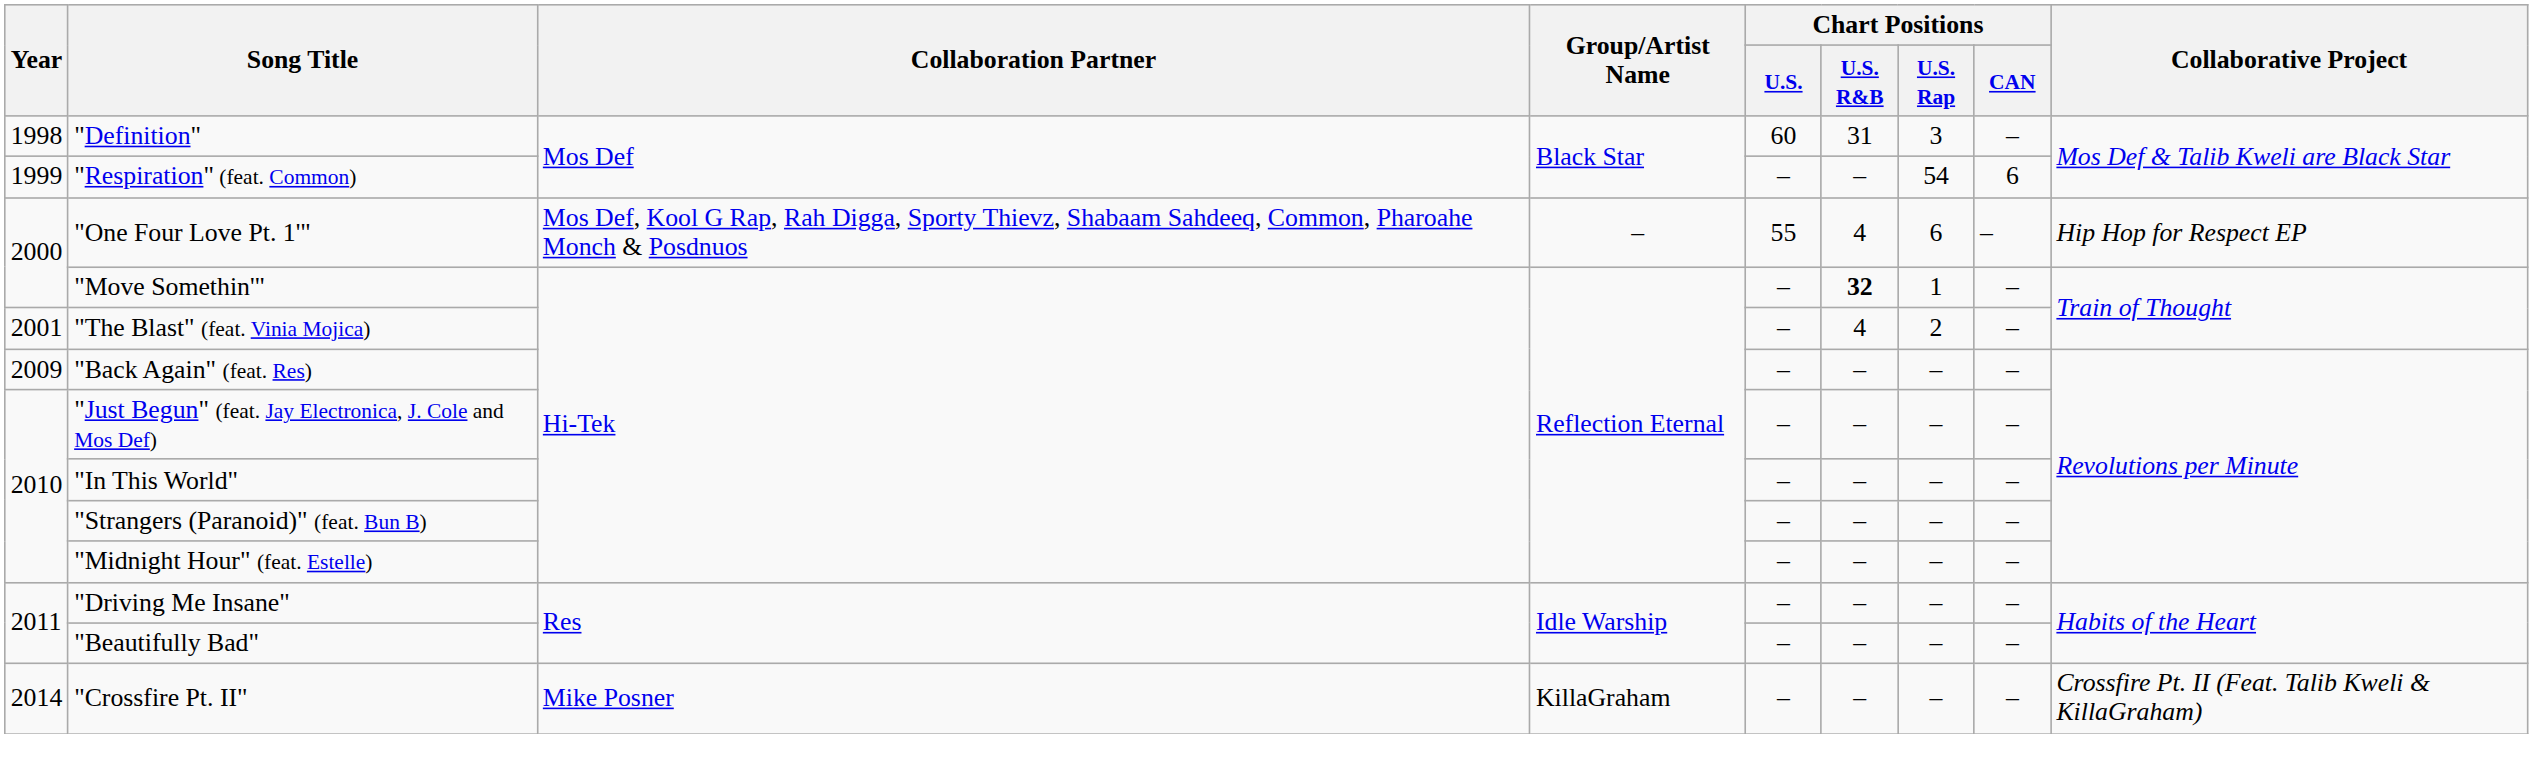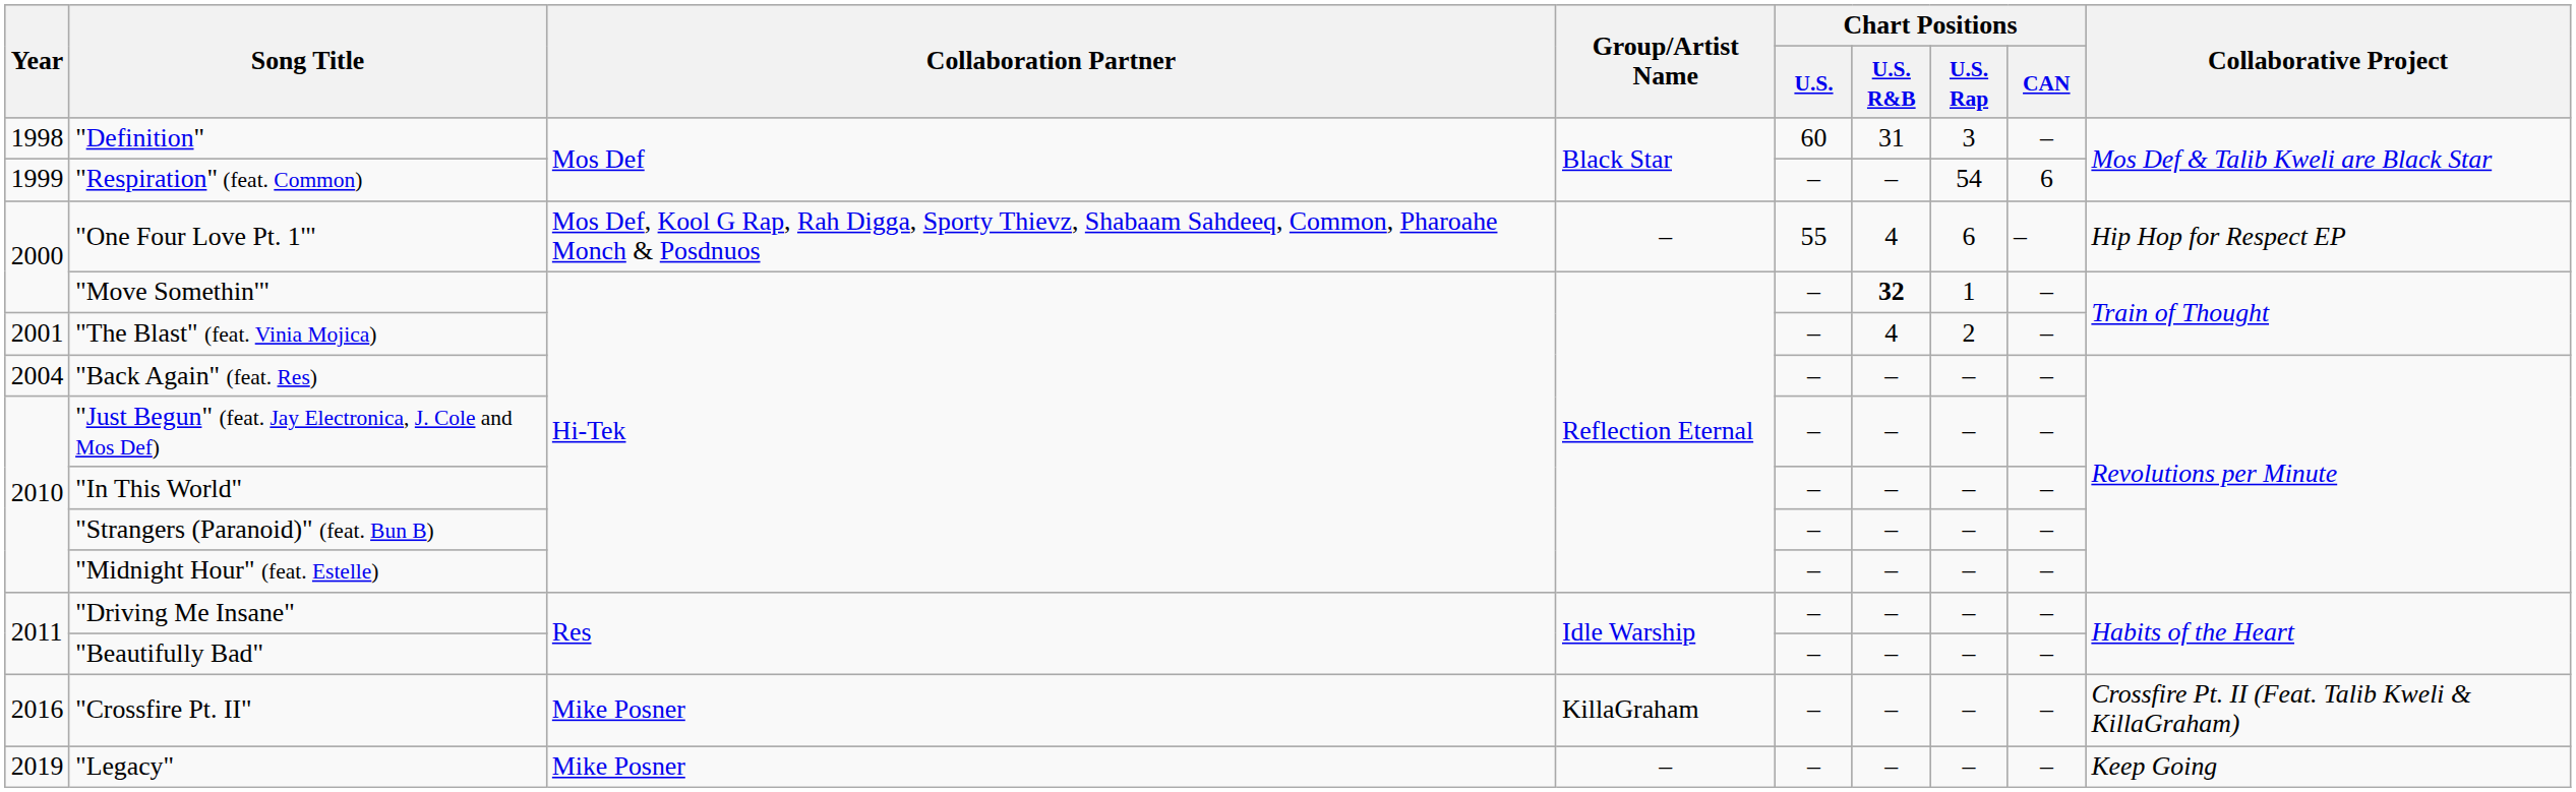 <table class="wikitable">
 <tr>
 <th rowspan="2">Year</th>
 <th rowspan="2">Song Title</th>
 <th rowspan="2">Collaboration Partner</th>
 <th rowspan="2">Group/Artist Name</th>
 <th colspan="4">Chart Positions</th>
 <th rowspan="2">Collaborative Project</th>
 </tr>
 <tr>
 <th width="40"><small><a href='#'>U.S.</a></small><br></th>
 <th width="40"><small><a href='#'>U.S.<br>R&B</a></small><br></th>
 <th width="40"><small><a href='#'>U.S.<br>Rap</a></small><br></th>
 <th width="40"><small><a href='#'>CAN</a></small><br></th>
 </tr>
 <tr>
 <td>1998</td>
 <td align="left">"<a href='#'>Definition</a>"</td>
 <td align="left" rowspan="2"><a href='#'>Mos Def</a></td>
 <td align="left" rowspan="2"><a href='#'>Black Star</a></td>
 <td align="center">60</td>
 <td align="center">31</td>
 <td align="center">3</td>
 <td align="center">–</td>
 <td align="left" rowspan="2"><em><a href='#'>Mos Def & Talib Kweli are Black Star</a></em></td>
 </tr>
 <tr>
 <td>1999</td>
 <td align="left">"<a href='#'>Respiration</a>"<small> (feat. <a href='#'>Common</a>)</small></td>
 <td align="center">–</td>
 <td align="center">–</td>
 <td align="center">54</td>
 <td align="center">6</td>
 </tr>
 <tr>
 <td rowspan="2">2000</td>
 <td>"One Four Love Pt. 1'"</td>
 <td align="left"><a href='#'>Mos Def</a>, <a href='#'>Kool G Rap</a>, <a href='#'>Rah Digga</a>, <a href='#'>Sporty Thievz</a>, <a href='#'>Shabaam Sahdeeq</a>, <a href='#'>Common</a>, <a href='#'>Pharoahe Monch</a> & <a href='#'>Posdnuos</a></td>
 <td align="center">–</td>
 <td align="center">55</td>
 <td align="center">4</td>
 <td align="center">6</td>
 <td rowspan="center">–</td>
 <td align="1"><em>Hip Hop for Respect EP</em></td>
 </tr>
 <tr>
 <td>"Move Somethin'"</td>
 <td align="left" rowspan="7"><a href='#'>Hi-Tek</a></td>
 <td align="left" rowspan="7"><a href='#'>Reflection Eternal</a></td>
 <td align="center">–</td>
 <td align="center"><strong>32</strong></td>
 <td align="center">1</td>
 <td align="center">–</td>
 <td align="left" rowspan="2"><em><a href='#'>Train of Thought</a></em></td>
 </tr>
 <tr>
 <td>2001</td>
 <td>"The Blast" <small>(feat. <a href='#'>Vinia Mojica</a>)</small></td>
 <td align="center">–</td>
 <td align="center">4</td>
 <td align="center">2</td>
 <td align="center">–</td>
 </tr>
 <tr>
-<td>2009</td>
+<td>2004</td>
 <td>"Back Again" <small>(feat. <a href='#'>Res</a>)</small></td>
 <td align="center">–</td>
 <td align="center">–</td>
 <td align="center">–</td>
 <td align="center">–</td>
 <td rowspan="5"><em><a href='#'>Revolutions per Minute</a></em></td>
 </tr>
 <tr>
 <td rowspan="4">2010</td>
 <td>"<a href='#'>Just Begun</a>" <small>(feat. <a href='#'>Jay Electronica</a>, <a href='#'>J. Cole</a> and <a href='#'>Mos Def</a>)</small></td>
 <td align="center">–</td>
 <td align="center">–</td>
 <td align="center">–</td>
 <td align="center">–</td>
 </tr>
 <tr>
 <td>"In This World"</td>
 <td align="center">–</td>
 <td align="center">–</td>
 <td align="center">–</td>
 <td align="center">–</td>
 </tr>
 <tr>
 <td>"Strangers (Paranoid)" <small>(feat. <a href='#'>Bun B</a>)</small></td>
 <td align="center">–</td>
 <td align="center">–</td>
 <td align="center">–</td>
 <td align="center">–</td>
 </tr>
 <tr>
 <td>"Midnight Hour" <small>(feat. <a href='#'>Estelle</a>)</small></td>
 <td align="center">–</td>
 <td align="center">–</td>
 <td align="center">–</td>
 <td align="center">–</td>
 </tr>
 <tr>
 <td rowspan="2">2011</td>
 <td>"Driving Me Insane"</td>
 <td align="left" rowspan="2"><a href='#'>Res</a></td>
 <td align="left" rowspan="2"><a href='#'>Idle Warship</a></td>
 <td align="center">–</td>
 <td align="center">–</td>
 <td align="center">–</td>
 <td align="center">–</td>
 <td align="left" rowspan="2"><em><a href='#'>Habits of the Heart</a></em></td>
 </tr>
 <tr>
 <td>"Beautifully Bad"</td>
 <td align="center">–</td>
 <td align="center">–</td>
 <td align="center">–</td>
 <td align="center">–</td>
 </tr>
 <tr>
-<td rowspan="1">2014</td>
+<td rowspan="1">2016</td>
 <td>"Crossfire Pt. II"</td>
 <td align="left" rowspan="1"><a href='#'>Mike Posner</a></td>
 <td align="left" rowspan="1">KillaGraham</td>
 <td align="center">–</td>
 <td align="center">–</td>
 <td align="center">–</td>
 <td align="center">–</td>
 <td align="left" rowspan="1"><em>Crossfire Pt. II (Feat. Talib Kweli & KillaGraham)</em></td>
 </tr>
+<tr>
+<td rowspan="1">2019</td>
+<td>"Legacy"</td>
+<td align="left" rowspan="1"><a href='#'>Mike Posner</a></td>
+<td align="center">–</td>
+<td align="center">–</td>
+<td align="center">–</td>
+<td align="center">–</td>
+<td align="center">–</td>
+<td align="left" rowspan="1"><em>Keep Going</em></td>
+</tr>
 </table>
